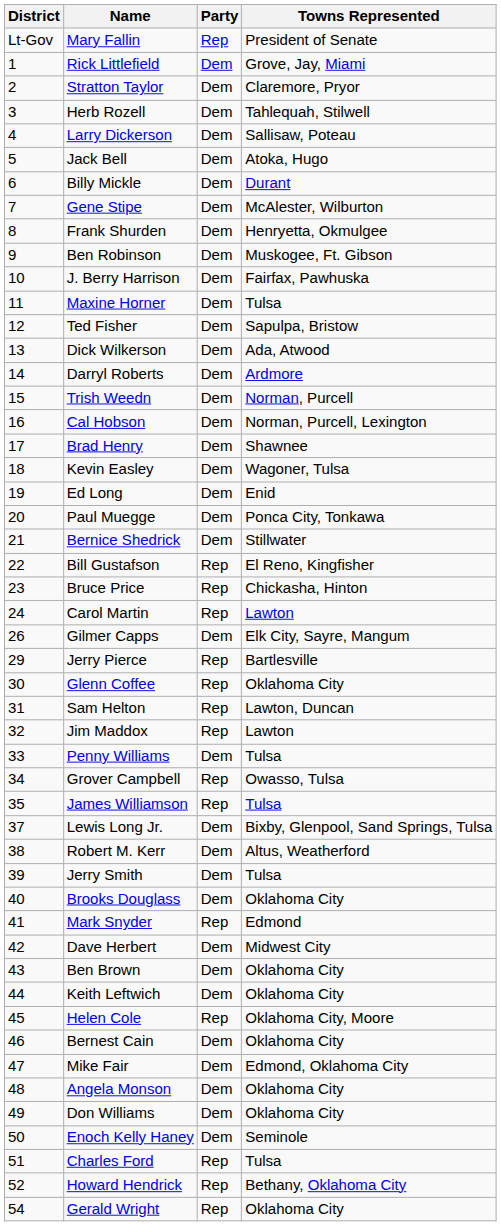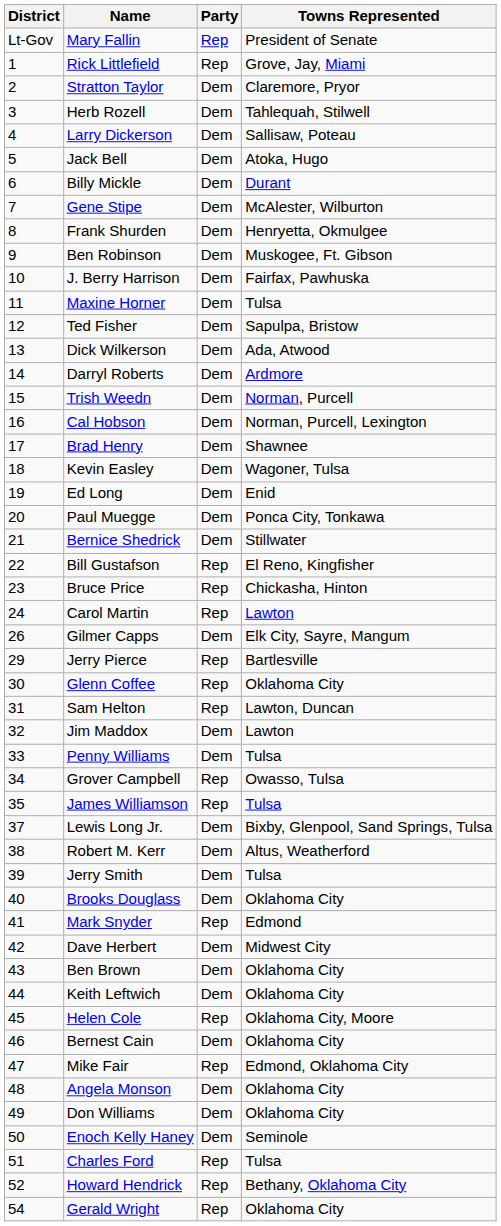 <table class="wikitable sortable">
 <tr>
 <th>District</th>
 <th>Name</th>
 <th>Party</th>
 <th>Towns Represented</th>
 </tr>
 <tr>
 <td>Lt-Gov</td>
 <td><a href='#'>Mary Fallin</a></td>
 <td><a href='#'>Rep</a></td>
 <td>President of Senate</td>
 </tr>
 <tr>
 <td>1</td>
 <td><a href='#'>Rick Littlefield</a></td>
-<td><a href='#'>Dem</a></td>
+<td>Rep</td>
 <td>Grove, Jay, <a href='#'>Miami</a></td>
 </tr>
 <tr>
 <td>2</td>
 <td><a href='#'>Stratton Taylor</a></td>
 <td>Dem</td>
 <td>Claremore, Pryor</td>
 </tr>
 <tr>
 <td>3</td>
 <td>Herb Rozell</td>
 <td>Dem</td>
 <td>Tahlequah, Stilwell</td>
 </tr>
 <tr>
 <td>4</td>
 <td><a href='#'>Larry Dickerson</a></td>
 <td>Dem</td>
 <td>Sallisaw, Poteau</td>
 </tr>
 <tr>
 <td>5</td>
 <td>Jack Bell</td>
 <td>Dem</td>
 <td>Atoka, Hugo</td>
 </tr>
 <tr>
 <td>6</td>
 <td>Billy Mickle</td>
 <td>Dem</td>
 <td><a href='#'>Durant</a></td>
 </tr>
 <tr>
 <td>7</td>
 <td><a href='#'>Gene Stipe</a></td>
 <td>Dem</td>
 <td>McAlester, Wilburton</td>
 </tr>
 <tr>
 <td>8</td>
 <td>Frank Shurden</td>
 <td>Dem</td>
 <td>Henryetta, Okmulgee</td>
 </tr>
 <tr>
 <td>9</td>
 <td>Ben Robinson</td>
 <td>Dem</td>
 <td>Muskogee, Ft. Gibson</td>
 </tr>
 <tr>
 <td>10</td>
 <td>J. Berry Harrison</td>
 <td>Dem</td>
 <td>Fairfax, Pawhuska</td>
 </tr>
 <tr>
 <td>11</td>
 <td><a href='#'>Maxine Horner</a></td>
 <td>Dem</td>
 <td>Tulsa</td>
 </tr>
 <tr>
 <td>12</td>
 <td>Ted Fisher</td>
 <td>Dem</td>
 <td>Sapulpa, Bristow</td>
 </tr>
 <tr>
 <td>13</td>
 <td>Dick Wilkerson</td>
 <td>Dem</td>
 <td>Ada, Atwood</td>
 </tr>
 <tr>
 <td>14</td>
 <td>Darryl Roberts</td>
 <td>Dem</td>
 <td><a href='#'>Ardmore</a></td>
 </tr>
 <tr>
 <td>15</td>
 <td><a href='#'>Trish Weedn</a></td>
 <td>Dem</td>
 <td><a href='#'>Norman</a>, Purcell</td>
 </tr>
 <tr>
 <td>16</td>
 <td><a href='#'>Cal Hobson</a></td>
 <td>Dem</td>
 <td>Norman, Purcell, Lexington</td>
 </tr>
 <tr>
 <td>17</td>
 <td><a href='#'>Brad Henry</a></td>
 <td>Dem</td>
 <td>Shawnee</td>
 </tr>
 <tr>
 <td>18</td>
 <td>Kevin Easley</td>
 <td>Dem</td>
 <td>Wagoner, Tulsa</td>
 </tr>
 <tr>
 <td>19</td>
 <td>Ed Long</td>
 <td>Dem</td>
 <td>Enid</td>
 </tr>
 <tr>
 <td>20</td>
 <td>Paul Muegge</td>
 <td>Dem</td>
 <td>Ponca City, Tonkawa</td>
 </tr>
 <tr>
 <td>21</td>
 <td><a href='#'>Bernice Shedrick</a></td>
 <td>Dem</td>
 <td>Stillwater</td>
 </tr>
 <tr>
 <td>22</td>
 <td>Bill Gustafson</td>
 <td>Rep</td>
 <td>El Reno, Kingfisher</td>
 </tr>
 <tr>
 <td>23</td>
 <td>Bruce Price</td>
 <td>Rep</td>
 <td>Chickasha, Hinton</td>
 </tr>
 <tr>
 <td>24</td>
 <td>Carol Martin</td>
 <td>Rep</td>
 <td><a href='#'>Lawton</a></td>
 </tr>
 <tr>
 <td>26</td>
 <td>Gilmer Capps</td>
 <td>Dem</td>
 <td>Elk City, Sayre, Mangum</td>
 </tr>
 <tr>
 <td>29</td>
 <td>Jerry Pierce</td>
 <td>Rep</td>
 <td>Bartlesville</td>
 </tr>
 <tr>
 <td>30</td>
 <td><a href='#'>Glenn Coffee</a></td>
 <td>Rep</td>
 <td>Oklahoma City</td>
 </tr>
 <tr>
 <td>31</td>
 <td>Sam Helton</td>
 <td>Rep</td>
 <td>Lawton, Duncan</td>
 </tr>
 <tr>
 <td>32</td>
 <td>Jim Maddox</td>
-<td>Rep</td>
+<td>Dem</td>
 <td>Lawton</td>
 </tr>
 <tr>
 <td>33</td>
 <td><a href='#'>Penny Williams</a></td>
 <td>Dem</td>
 <td>Tulsa</td>
 </tr>
 <tr>
 <td>34</td>
 <td>Grover Campbell</td>
 <td>Rep</td>
 <td>Owasso, Tulsa</td>
 </tr>
 <tr>
 <td>35</td>
 <td><a href='#'>James Williamson</a></td>
 <td>Rep</td>
 <td><a href='#'>Tulsa</a></td>
 </tr>
 <tr>
 <td>37</td>
 <td>Lewis Long Jr.</td>
 <td>Dem</td>
 <td>Bixby, Glenpool, Sand Springs, Tulsa</td>
 </tr>
 <tr>
 <td>38</td>
 <td>Robert M. Kerr</td>
 <td>Dem</td>
 <td>Altus, Weatherford</td>
 </tr>
 <tr>
 <td>39</td>
 <td>Jerry Smith</td>
 <td>Dem</td>
 <td>Tulsa</td>
 </tr>
 <tr>
 <td>40</td>
 <td><a href='#'>Brooks Douglass</a></td>
 <td>Dem</td>
 <td>Oklahoma City</td>
 </tr>
 <tr>
 <td>41</td>
 <td><a href='#'>Mark Snyder</a></td>
 <td>Rep</td>
 <td>Edmond</td>
 </tr>
 <tr>
 <td>42</td>
 <td>Dave Herbert</td>
 <td>Dem</td>
 <td>Midwest City</td>
 </tr>
 <tr>
 <td>43</td>
 <td>Ben Brown</td>
 <td>Dem</td>
 <td>Oklahoma City</td>
 </tr>
 <tr>
 <td>44</td>
 <td>Keith Leftwich</td>
 <td>Dem</td>
 <td>Oklahoma City</td>
 </tr>
 <tr>
 <td>45</td>
 <td><a href='#'>Helen Cole</a></td>
 <td>Rep</td>
 <td>Oklahoma City, Moore</td>
 </tr>
 <tr>
 <td>46</td>
 <td>Bernest Cain</td>
 <td>Dem</td>
 <td>Oklahoma City</td>
 </tr>
 <tr>
 <td>47</td>
 <td>Mike Fair</td>
-<td>Dem</td>
+<td>Rep</td>
 <td>Edmond, Oklahoma City</td>
 </tr>
 <tr>
 <td>48</td>
 <td><a href='#'>Angela Monson</a></td>
 <td>Dem</td>
 <td>Oklahoma City</td>
 </tr>
 <tr>
 <td>49</td>
 <td>Don Williams</td>
 <td>Dem</td>
 <td>Oklahoma City</td>
 </tr>
 <tr>
 <td>50</td>
 <td><a href='#'>Enoch Kelly Haney</a></td>
 <td>Dem</td>
 <td>Seminole</td>
 </tr>
 <tr>
 <td>51</td>
 <td><a href='#'>Charles Ford</a></td>
 <td>Rep</td>
 <td>Tulsa</td>
 </tr>
 <tr>
 <td>52</td>
 <td><a href='#'>Howard Hendrick</a></td>
 <td>Rep</td>
 <td>Bethany, <a href='#'>Oklahoma City</a></td>
 </tr>
 <tr>
 <td>54</td>
 <td><a href='#'>Gerald Wright</a></td>
 <td>Rep</td>
 <td>Oklahoma City</td>
 </tr>
 </table>
